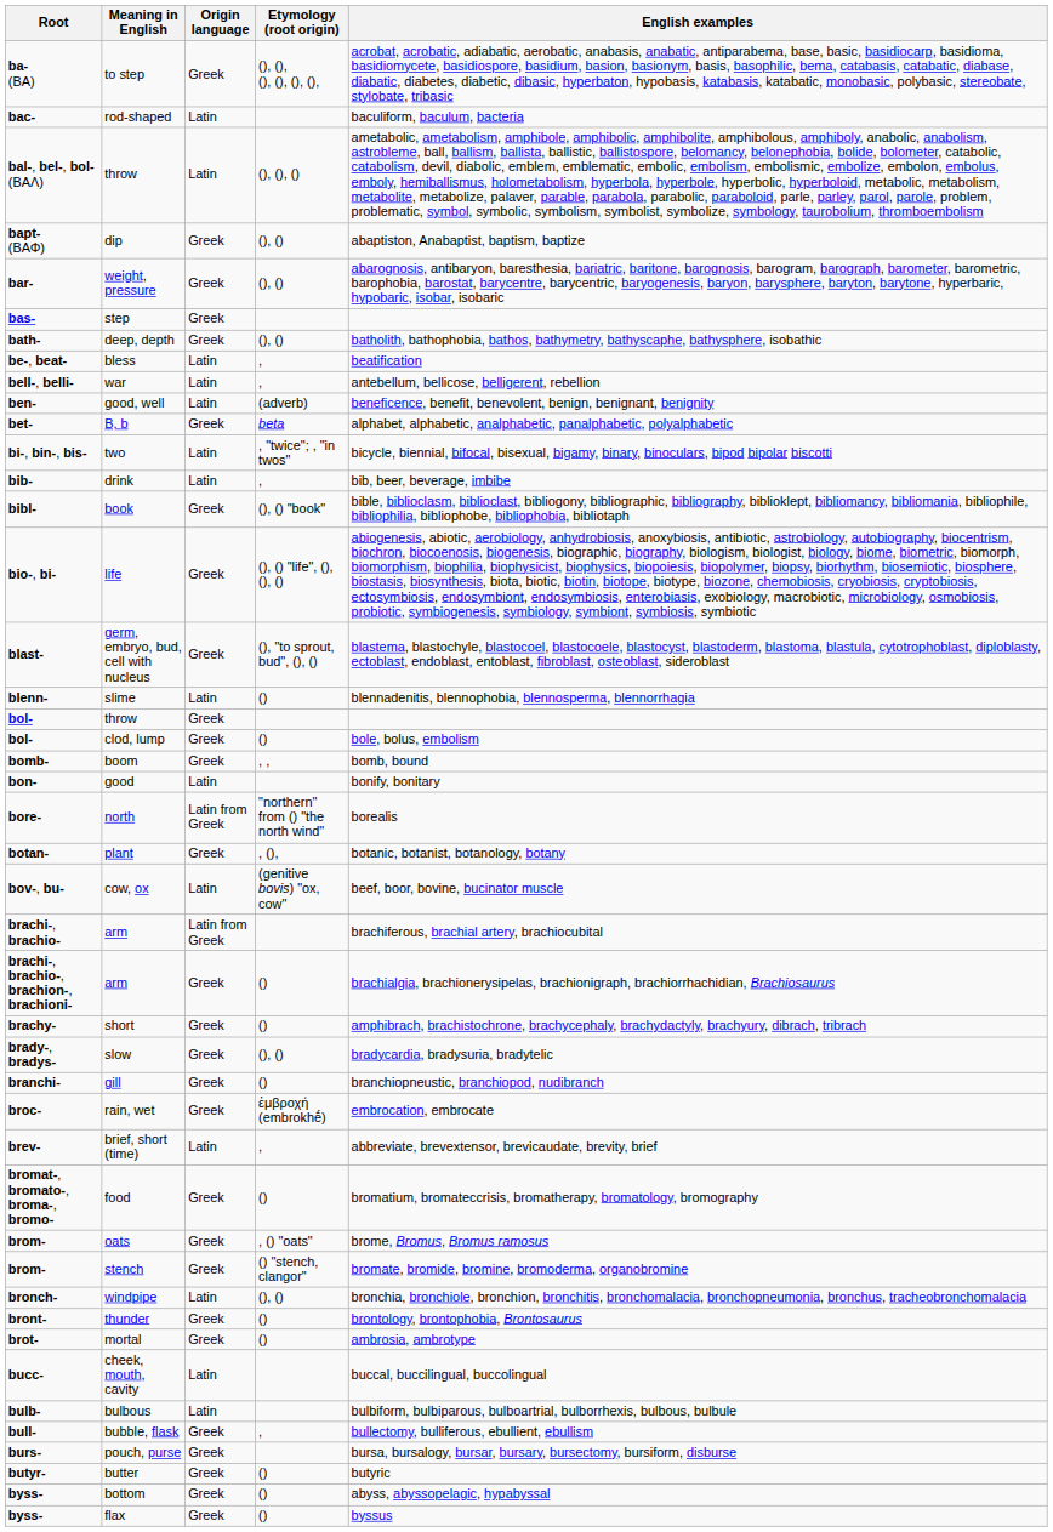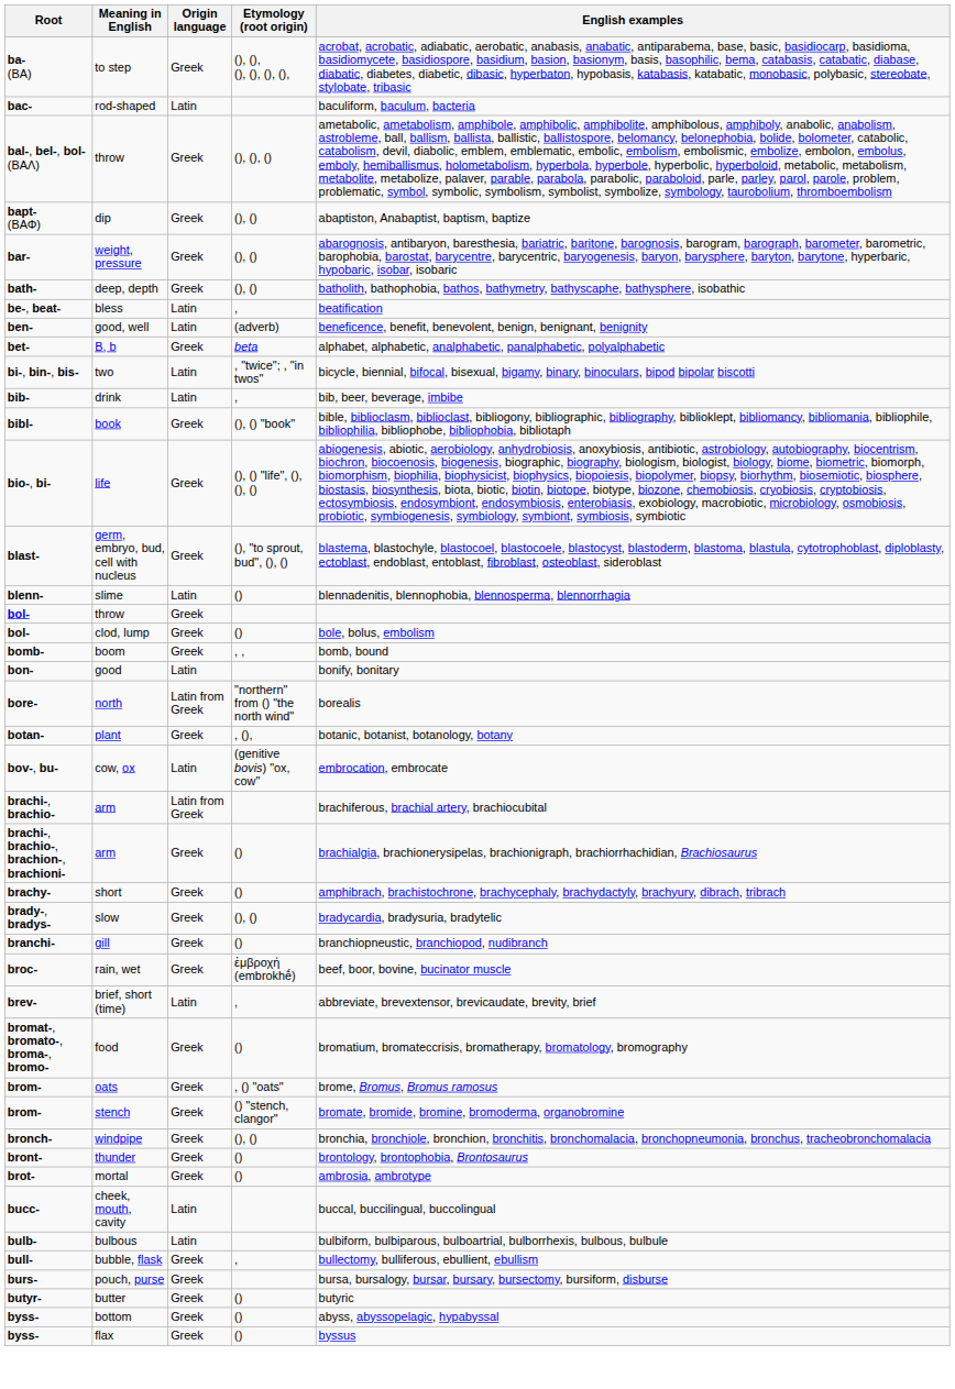 <table class="wikitable sortable" style="width:100%;" >
 <tr>
 <th>Root</th>
 <th>Meaning in English</th>
 <th>Origin language</th>
 <th>Etymology (root origin)</th>
 <th>English examples</th>
 </tr>
 <tr id="ba-">
 <td><strong>ba-</strong><br>(ΒΑ)</td>
 <td>to step</td>
 <td>Greek</td>
 <td> (),  (),<br>  (),  (),  (),  (), </td>
 <td><a href='#'>acrobat</a>, <a href='#'>acrobatic</a>, adiabatic, aerobatic, anabasis, <a href='#'>anabatic</a>, antiparabema, base, basic, <a href='#'>basidiocarp</a>, basidioma, <a href='#'>basidiomycete</a>, <a href='#'>basidiospore</a>, <a href='#'>basidium</a>, <a href='#'>basion</a>, <a href='#'>basionym</a>, basis, <a href='#'>basophilic</a>, <a href='#'>bema</a>, <a href='#'>catabasis</a>, <a href='#'>catabatic</a>, <a href='#'>diabase</a>, <a href='#'>diabatic</a>, diabetes, diabetic, <a href='#'>dibasic</a>, <a href='#'>hyperbaton</a>, hypobasis, <a href='#'>katabasis</a>, katabatic, <a href='#'>monobasic</a>, polybasic, <a href='#'>stereobate</a>, <a href='#'>stylobate</a>, <a href='#'>tribasic</a></td>
 </tr>
 <tr>
 <td><strong>bac-</strong></td>
 <td>rod-shaped</td>
 <td>Latin</td>
 <td></td>
 <td>baculiform, <a href='#'>baculum</a>, <a href='#'>bacteria</a></td>
 </tr>
 <tr>
 <td><strong>bal-</strong>, <strong>bel-</strong>, <strong>bol-</strong><br>(ΒΑΛ)</td>
 <td>throw</td>
-<td>Latin</td>
+<td>Greek</td>
 <td> (),  (),  ()</td>
 <td>ametabolic, <a href='#'>ametabolism</a>, <a href='#'>amphibole</a>, <a href='#'>amphibolic</a>, <a href='#'>amphibolite</a>, amphibolous, <a href='#'>amphiboly</a>, anabolic, <a href='#'>anabolism</a>, <a href='#'>astrobleme</a>, ball, <a href='#'>ballism</a>, <a href='#'>ballista</a>, ballistic, <a href='#'>ballistospore</a>, <a href='#'>belomancy</a>, <a href='#'>belonephobia</a>, <a href='#'>bolide</a>, <a href='#'>bolometer</a>, catabolic, <a href='#'>catabolism</a>, devil, diabolic, emblem, emblematic, embolic, <a href='#'>embolism</a>, embolismic, <a href='#'>embolize</a>, embolon, <a href='#'>embolus</a>, <a href='#'>emboly</a>, <a href='#'>hemiballismus</a>, <a href='#'>holometabolism</a>, <a href='#'>hyperbola</a>, <a href='#'>hyperbole</a>, hyperbolic, <a href='#'>hyperboloid</a>, metabolic, metabolism, <a href='#'>metabolite</a>, metabolize, palaver, <a href='#'>parable</a>, <a href='#'>parabola</a>, parabolic, <a href='#'>paraboloid</a>, parle, <a href='#'>parley</a>, <a href='#'>parol</a>, <a href='#'>parole</a>, problem, problematic, <a href='#'>symbol</a>, symbolic, symbolism, symbolist, symbolize, <a href='#'>symbology</a>, <a href='#'>taurobolium</a>, <a href='#'>thromboembolism</a></td>
 </tr>
 <tr>
 <td><strong>bapt-</strong><br>(ΒΑΦ)</td>
 <td>dip</td>
 <td>Greek</td>
 <td> (),  ()</td>
 <td>abaptiston, Anabaptist, baptism, baptize</td>
 </tr>
 <tr>
 <td><strong>bar-</strong></td>
 <td><a href='#'>weight</a>, <a href='#'>pressure</a></td>
 <td>Greek</td>
 <td> (),  ()</td>
 <td><a href='#'>abarognosis</a>, antibaryon, baresthesia, <a href='#'>bariatric</a>, <a href='#'>baritone</a>, <a href='#'>barognosis</a>, barogram, <a href='#'>barograph</a>, <a href='#'>barometer</a>, barometric, barophobia, <a href='#'>barostat</a>, <a href='#'>barycentre</a>, barycentric, <a href='#'>baryogenesis</a>, <a href='#'>baryon</a>, <a href='#'>barysphere</a>, <a href='#'>baryton</a>, <a href='#'>barytone</a>, hyperbaric, <a href='#'>hypobaric</a>, <a href='#'>isobar</a>, isobaric</td>
 </tr>
 <tr>
-<td><strong><a href='#'>bas-</a></strong></td>
-<td>step</td>
-<td>Greek</td>
-<td></td>
-<td></td>
-</tr>
-<tr>
 <td><strong>bath-</strong></td>
 <td>deep, depth</td>
 <td>Greek</td>
 <td> (),  ()</td>
 <td><a href='#'>batholith</a>, bathophobia, <a href='#'>bathos</a>, <a href='#'>bathymetry</a>, <a href='#'>bathyscaphe</a>, <a href='#'>bathysphere</a>, isobathic</td>
 </tr>
 <tr>
 <td><strong>be-</strong>, <strong>beat-</strong></td>
 <td>bless</td>
 <td>Latin</td>
 <td>, <em></em></td>
 <td><a href='#'>beatification</a></td>
-</tr>
-<tr>
-<td><strong>bell-</strong>, <strong>belli-</strong></td>
-<td>war</td>
-<td>Latin</td>
-<td>, <em></em></td>
-<td>antebellum, bellicose, <a href='#'>belligerent</a>, rebellion</td>
 </tr>
 <tr>
 <td><strong>ben-</strong></td>
 <td>good, well</td>
 <td>Latin</td>
 <td> (adverb)</td>
 <td><a href='#'>beneficence</a>, benefit, benevolent, benign, benignant, <a href='#'>benignity</a></td>
 </tr>
 <tr>
 <td><strong>bet-</strong></td>
 <td><a href='#'>B, b</a></td>
 <td>Greek</td>
 <td><em><a href='#'>beta</a></em></td>
 <td>alphabet, alphabetic, <a href='#'>analphabetic</a>, <a href='#'>panalphabetic</a>, <a href='#'>polyalphabetic</a></td>
 </tr>
 <tr>
 <td><strong>bi-</strong>, <strong>bin-</strong>, <strong>bis-</strong></td>
 <td>two</td>
 <td>Latin</td>
 <td>, "twice"; , "in twos"</td>
 <td>bicycle, biennial, <a href='#'>bifocal</a>, bisexual, <a href='#'>bigamy</a>, <a href='#'>binary</a>, <a href='#'>binoculars</a>, <a href='#'>bipod</a> <a href='#'>bipolar</a> <a href='#'>biscotti</a></td>
 </tr>
 <tr>
 <td><strong>bib-</strong></td>
 <td>drink</td>
 <td>Latin</td>
 <td>, <em></em></td>
 <td>bib, beer, beverage, <a href='#'>imbibe</a></td>
 </tr>
 <tr>
 <td><strong>bibl-</strong></td>
 <td><a href='#'>book</a></td>
 <td>Greek</td>
 <td> (),  () "book"</td>
 <td>bible, <a href='#'>biblioclasm</a>, <a href='#'>biblioclast</a>, bibliogony, bibliographic, <a href='#'>bibliography</a>, biblioklept, <a href='#'>bibliomancy</a>, <a href='#'>bibliomania</a>, bibliophile, <a href='#'>bibliophilia</a>, bibliophobe, <a href='#'>bibliophobia</a>, bibliotaph</td>
 </tr>
 <tr>
 <td><strong>bio-</strong>, <strong>bi-</strong></td>
 <td><a href='#'>life</a></td>
 <td>Greek</td>
 <td> (),  () "life",  (),  (),  ()</td>
 <td><a href='#'>abiogenesis</a>, abiotic, <a href='#'>aerobiology</a>, <a href='#'>anhydrobiosis</a>, anoxybiosis, antibiotic, <a href='#'>astrobiology</a>, <a href='#'>autobiography</a>, <a href='#'>biocentrism</a>, <a href='#'>biochron</a>, <a href='#'>biocoenosis</a>, <a href='#'>biogenesis</a>, biographic, <a href='#'>biography</a>, biologism, biologist, <a href='#'>biology</a>, <a href='#'>biome</a>, <a href='#'>biometric</a>, biomorph, <a href='#'>biomorphism</a>, <a href='#'>biophilia</a>, <a href='#'>biophysicist</a>, <a href='#'>biophysics</a>, <a href='#'>biopoiesis</a>, <a href='#'>biopolymer</a>, <a href='#'>biopsy</a>, <a href='#'>biorhythm</a>, <a href='#'>biosemiotic</a>, <a href='#'>biosphere</a>, <a href='#'>biostasis</a>, <a href='#'>biosynthesis</a>, biota, biotic, <a href='#'>biotin</a>, <a href='#'>biotope</a>, biotype, <a href='#'>biozone</a>, <a href='#'>chemobiosis</a>, <a href='#'>cryobiosis</a>, <a href='#'>cryptobiosis</a>, <a href='#'>ectosymbiosis</a>, <a href='#'>endosymbiont</a>, <a href='#'>endosymbiosis</a>, <a href='#'>enterobiasis</a>, exobiology, macrobiotic, <a href='#'>microbiology</a>, <a href='#'>osmobiosis</a>, <a href='#'>probiotic</a>, <a href='#'>symbiogenesis</a>, <a href='#'>symbiology</a>, <a href='#'>symbiont</a>, <a href='#'>symbiosis</a>, symbiotic</td>
 </tr>
 <tr>
 <td><strong>blast-</strong></td>
 <td><a href='#'>germ</a>, embryo, bud, cell with nucleus</td>
 <td>Greek</td>
 <td> (), "to sprout, bud",  (),  ()</td>
 <td><a href='#'>blastema</a>, blastochyle, <a href='#'>blastocoel</a>, <a href='#'>blastocoele</a>, <a href='#'>blastocyst</a>, <a href='#'>blastoderm</a>, <a href='#'>blastoma</a>, <a href='#'>blastula</a>, <a href='#'>cytotrophoblast</a>, <a href='#'>diploblasty</a>, <a href='#'>ectoblast</a>, endoblast, entoblast, <a href='#'>fibroblast</a>, <a href='#'>osteoblast</a>, sideroblast</td>
 </tr>
 <tr>
 <td><strong>blenn-</strong></td>
 <td>slime</td>
 <td>Latin</td>
 <td> ()</td>
 <td>blennadenitis, blennophobia, <a href='#'>blennosperma</a>, <a href='#'>blennorrhagia</a></td>
 </tr>
 <tr>
 <td><strong><a href='#'>bol-</a></strong></td>
 <td>throw</td>
 <td>Greek</td>
 <td></td>
 <td></td>
 </tr>
 <tr>
 <td><strong>bol-</strong></td>
 <td>clod, lump</td>
 <td>Greek</td>
 <td> ()</td>
 <td><a href='#'>bole</a>, bolus, <a href='#'>embolism</a></td>
 </tr>
 <tr>
 <td><strong>bomb-</strong></td>
 <td>boom</td>
 <td>Greek</td>
 <td>, , </td>
 <td>bomb, bound</td>
 </tr>
 <tr>
 <td><strong>bon-</strong></td>
 <td>good</td>
 <td>Latin</td>
 <td></td>
 <td>bonify, bonitary</td>
 </tr>
 <tr>
 <td><strong>bore-</strong></td>
 <td><a href='#'>north</a></td>
 <td>Latin from Greek</td>
 <td> "northern" from  () "the north wind"</td>
 <td>borealis</td>
 </tr>
 <tr>
 <td><strong>botan-</strong></td>
 <td><a href='#'>plant</a></td>
 <td>Greek</td>
 <td>,  (), </td>
 <td>botanic, botanist, botanology, <a href='#'>botany</a></td>
 </tr>
 <tr>
 <td><strong>bov-</strong>, <strong>bu-</strong></td>
 <td>cow, <a href='#'>ox</a></td>
 <td>Latin</td>
 <td> (genitive <em>bovis</em>) "ox, cow"</td>
-<td>beef, boor, bovine, <a href='#'>bucinator muscle</a></td>
+<td><a href='#'>embrocation</a>, embrocate</td>
 </tr>
 <tr>
 <td><strong>brachi-</strong>, <strong>brachio-</strong></td>
 <td><a href='#'>arm</a></td>
 <td>Latin from Greek</td>
 <td></td>
 <td>brachiferous, <a href='#'>brachial artery</a>, brachiocubital</td>
 </tr>
 <tr>
 <td><strong>brachi-</strong>, <strong>brachio-</strong>, <strong>brachion-</strong>, <strong>brachioni-</strong></td>
 <td><a href='#'>arm</a></td>
 <td>Greek</td>
 <td> ()</td>
 <td><a href='#'>brachialgia</a>, brachionerysipelas, brachionigraph, brachiorrhachidian, <em><a href='#'>Brachiosaurus</a></em></td>
 </tr>
 <tr>
 <td><strong>brachy-</strong></td>
 <td>short</td>
 <td>Greek</td>
 <td> ()</td>
 <td><a href='#'>amphibrach</a>, <a href='#'>brachistochrone</a>, <a href='#'>brachycephaly</a>, <a href='#'>brachydactyly</a>, <a href='#'>brachyury</a>, <a href='#'>dibrach</a>, <a href='#'>tribrach</a></td>
 </tr>
 <tr>
 <td><strong>brady-</strong>, <strong>bradys-</strong></td>
 <td>slow</td>
 <td>Greek</td>
 <td> (),  ()</td>
 <td><a href='#'>bradycardia</a>, bradysuria, bradytelic</td>
 </tr>
 <tr>
 <td><strong>branchi-</strong></td>
 <td><a href='#'>gill</a></td>
 <td>Greek</td>
 <td> ()</td>
 <td>branchiopneustic, <a href='#'>branchiopod</a>, <a href='#'>nudibranch</a></td>
 </tr>
 <tr>
 <td><strong>broc-</strong></td>
 <td>rain, wet</td>
 <td>Greek</td>
 <td>ἐμβροχή (embrokhḗ)</td>
-<td><a href='#'>embrocation</a>, embrocate</td>
+<td>beef, boor, bovine, <a href='#'>bucinator muscle</a></td>
 </tr>
 <tr>
 <td><strong>brev-</strong></td>
 <td>brief, short (time)</td>
 <td>Latin</td>
 <td>, <em></em></td>
 <td>abbreviate, brevextensor, brevicaudate, brevity, brief</td>
 </tr>
 <tr>
 <td><strong>bromat-</strong>, <strong>bromato-</strong>, <strong>broma-</strong>, <strong>bromo-</strong></td>
 <td>food</td>
 <td>Greek</td>
 <td> ()</td>
 <td>bromatium, bromateccrisis, bromatherapy, <a href='#'>bromatology</a>, bromography</td>
 </tr>
 <tr>
 <td><strong>brom-</strong></td>
 <td><a href='#'>oats</a></td>
 <td>Greek</td>
 <td>,  () "oats"</td>
 <td>brome, <em><a href='#'>Bromus</a></em>, <em><a href='#'>Bromus ramosus</a></em></td>
 </tr>
 <tr>
 <td><strong>brom-</strong></td>
 <td><a href='#'>stench</a></td>
 <td>Greek</td>
 <td> () "stench, clangor"</td>
 <td><a href='#'>bromate</a>, <a href='#'>bromide</a>, <a href='#'>bromine</a>, <a href='#'>bromoderma</a>, <a href='#'>organobromine</a></td>
 </tr>
 <tr>
 <td><strong>bronch-</strong></td>
 <td><a href='#'>windpipe</a></td>
-<td>Latin</td>
+<td>Greek</td>
 <td> (),  ()</td>
 <td>bronchia, <a href='#'>bronchiole</a>, bronchion, <a href='#'>bronchitis</a>, <a href='#'>bronchomalacia</a>, <a href='#'>bronchopneumonia</a>, <a href='#'>bronchus</a>, <a href='#'>tracheobronchomalacia</a></td>
 </tr>
 <tr>
 <td><strong>bront-</strong></td>
 <td><a href='#'>thunder</a></td>
 <td>Greek</td>
 <td> ()</td>
 <td><a href='#'>brontology</a>, <a href='#'>brontophobia</a>, <em><a href='#'>Brontosaurus</a></em></td>
 </tr>
 <tr id="brot-">
 <td><strong>brot-</strong></td>
 <td>mortal</td>
 <td>Greek</td>
 <td> ()</td>
 <td><a href='#'>ambrosia</a>, <a href='#'>ambrotype</a></td>
 </tr>
 <tr>
 <td><strong>bucc-</strong></td>
 <td>cheek, <a href='#'>mouth</a>, cavity</td>
 <td>Latin</td>
 <td></td>
 <td>buccal, buccilingual, buccolingual</td>
 </tr>
 <tr>
 <td><strong>bulb-</strong></td>
 <td>bulbous</td>
 <td>Latin</td>
 <td></td>
 <td>bulbiform, bulbiparous, bulboartrial, bulborrhexis, bulbous, bulbule</td>
 </tr>
 <tr>
 <td><strong>bull-</strong></td>
 <td>bubble, <a href='#'>flask</a></td>
 <td>Greek</td>
 <td>, </td>
 <td><a href='#'>bullectomy</a>, bulliferous, ebullient, <a href='#'>ebullism</a></td>
 </tr>
 <tr>
 <td><strong>burs-</strong></td>
 <td>pouch, <a href='#'>purse</a></td>
 <td>Greek</td>
 <td></td>
 <td>bursa, bursalogy, <a href='#'>bursar</a>, <a href='#'>bursary</a>, <a href='#'>bursectomy</a>, bursiform, <a href='#'>disburse</a></td>
 </tr>
 <tr>
 <td><strong>butyr-</strong></td>
 <td>butter</td>
 <td>Greek</td>
 <td> ()</td>
 <td>butyric</td>
 </tr>
 <tr>
 <td><strong>byss-</strong></td>
 <td>bottom</td>
 <td>Greek</td>
 <td> ()</td>
 <td>abyss, <a href='#'>abyssopelagic</a>, <a href='#'>hypabyssal</a></td>
 </tr>
 <tr>
 <td><strong>byss-</strong></td>
 <td>flax</td>
 <td>Greek</td>
 <td> ()</td>
 <td><a href='#'>byssus</a></td>
 </tr>
 </table>
